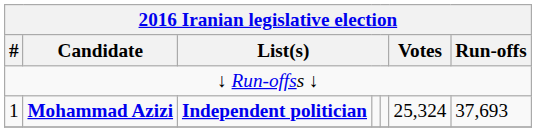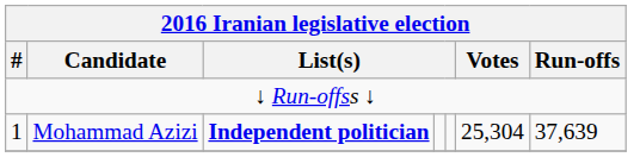 <table class=wikitable style=text-align:left>
 <tr>
 <th colspan="7" align=center><a href='#'>2016 Iranian legislative election</a></th>
 </tr>
 <tr>
 <th>#</th>
 <th>Candidate</th>
 <th colspan="3">List(s)</th>
 <th>Votes</th>
 <th>Run-offs</th>
 </tr>
 <tr>
 <td colspan="7" align=center>↓ <em><a href='#'>Run-offs</a>s</em> ↓</td>
 </tr>
 <tr>
 <td>1</td>
-<td><strong><a href='#'>Mohammad Azizi</a></strong></td>
+<td><a href='#'>Mohammad Azizi</a></td>
 <td><strong><a href='#'>Independent politician</a></strong></td>
 <td></td>
 <td></td>
-<td>25,324</td>
-<td>37,693</td>
+<td>25,304</td>
+<td>37,639</td>
 </tr>
 <tr>
 </tr>
 </table>
